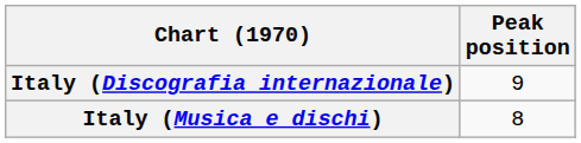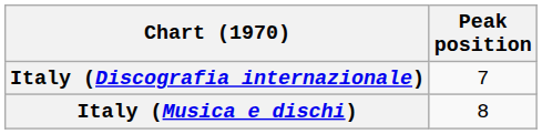 <table class="wikitable plainrowheaders" style="text-align:center">
 <tr>
 <th scope="col">Chart (1970)</th>
 <th scope="col">Peak<br>position</th>
 </tr>
 <tr>
 <th scope="row">Italy (<em><a href='#'>Discografia internazionale</a></em>)</th>
-<td>9</td>
+<td>7</td>
 </tr>
 <tr>
 <th scope="row">Italy (<em><a href='#'>Musica e dischi</a></em>)</th>
 <td>8</td>
 </tr>
 </table>
